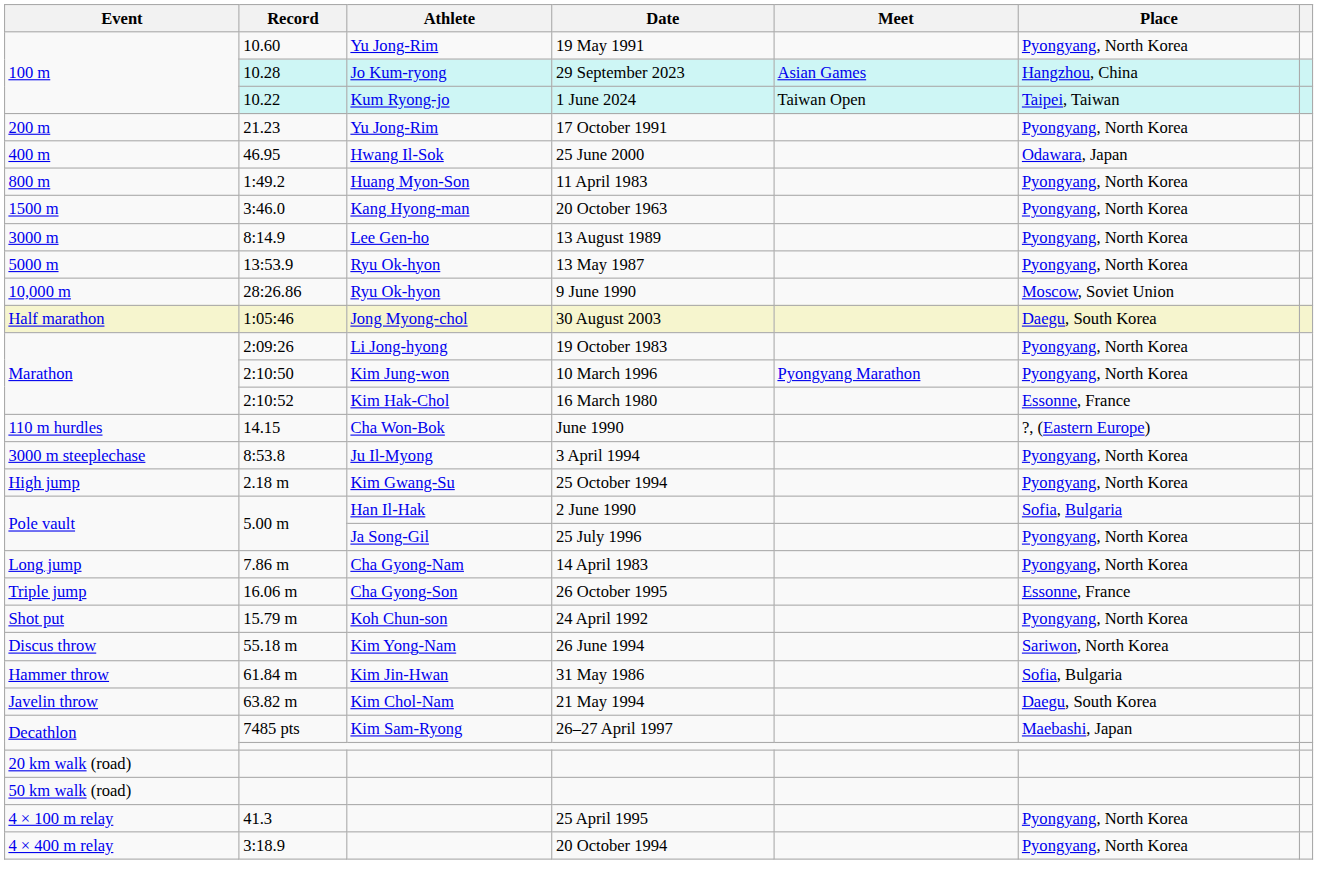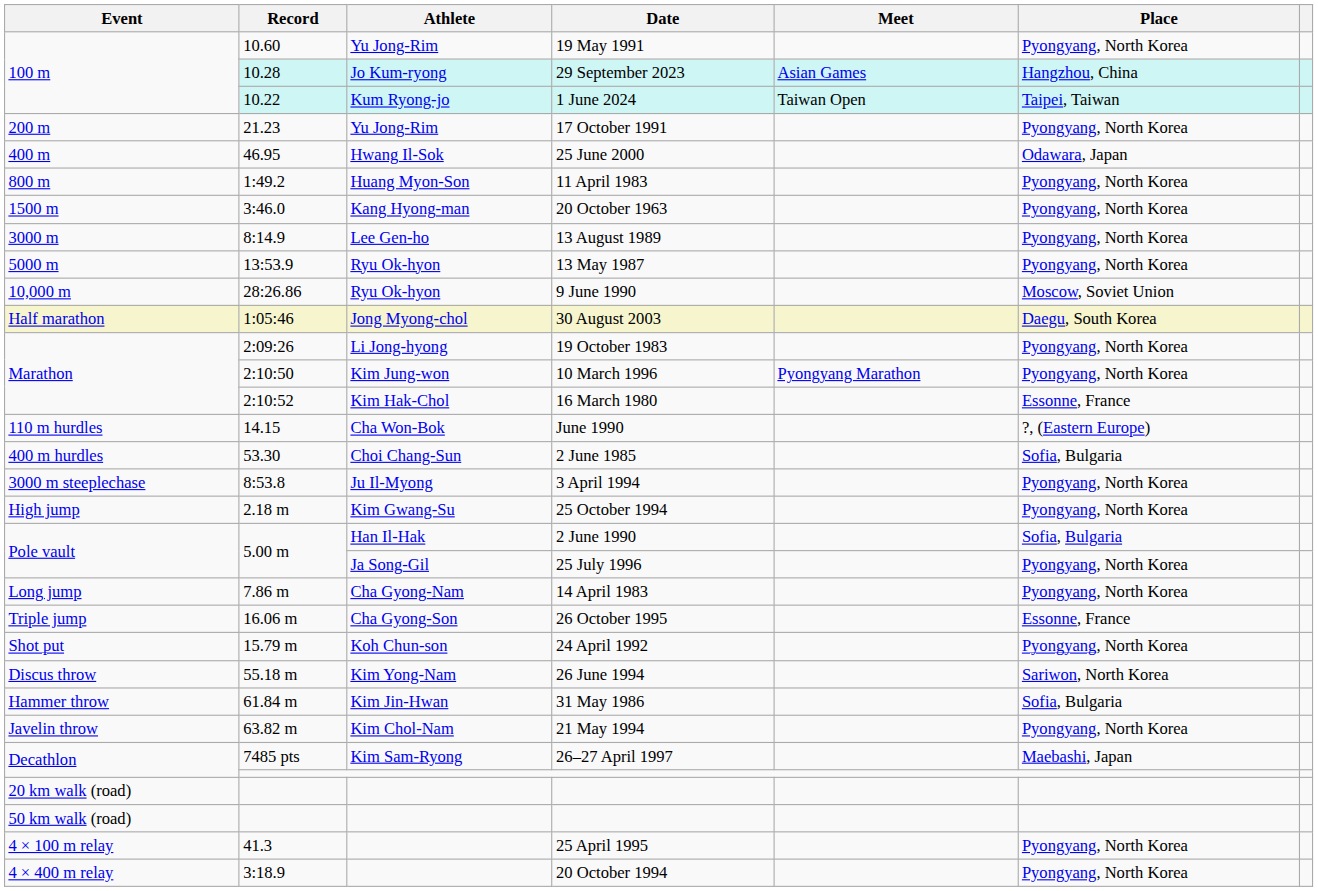 <table class="wikitable" style="font-size:95%; width: 95%;">
 <tr>
 <th>Event</th>
 <th>Record</th>
 <th>Athlete</th>
 <th>Date</th>
 <th>Meet</th>
 <th>Place</th>
 <th></th>
 </tr>
 <tr>
 <td rowspan=3><a href='#'>100 m</a></td>
 <td>10.60 </td>
 <td><a href='#'>Yu Jong-Rim</a></td>
 <td>19 May 1991</td>
 <td></td>
 <td><a href='#'>Pyongyang</a>, North Korea</td>
 <td></td>
 </tr>
 <tr bgcolor="#CEF6F5">
 <td>10.28 </td>
 <td><a href='#'>Jo Kum-ryong</a></td>
 <td>29 September 2023</td>
 <td><a href='#'>Asian Games</a></td>
 <td><a href='#'>Hangzhou</a>, China</td>
 <td></td>
 </tr>
 <tr bgcolor=#CEF6F5>
 <td>10.22 </td>
 <td><a href='#'>Kum Ryong-jo</a></td>
 <td>1 June 2024</td>
 <td>Taiwan Open</td>
 <td><a href='#'>Taipei</a>, Taiwan</td>
 <td></td>
 </tr>
 <tr>
 <td><a href='#'>200 m</a></td>
 <td>21.23</td>
 <td><a href='#'>Yu Jong-Rim</a></td>
 <td>17 October 1991</td>
 <td></td>
 <td><a href='#'>Pyongyang</a>, North Korea</td>
 <td></td>
 </tr>
 <tr>
 <td><a href='#'>400 m</a></td>
 <td>46.95</td>
 <td><a href='#'>Hwang Il-Sok</a></td>
 <td>25 June 2000</td>
 <td></td>
 <td><a href='#'>Odawara</a>, Japan</td>
 <td></td>
 </tr>
 <tr>
 <td><a href='#'>800 m</a></td>
 <td>1:49.2 </td>
 <td><a href='#'>Huang Myon-Son</a></td>
 <td>11 April 1983</td>
 <td></td>
 <td><a href='#'>Pyongyang</a>, North Korea</td>
 <td></td>
 </tr>
 <tr>
 <td><a href='#'>1500 m</a></td>
 <td>3:46.0 </td>
 <td><a href='#'>Kang Hyong-man</a></td>
 <td>20 October 1963</td>
 <td></td>
 <td><a href='#'>Pyongyang</a>, North Korea</td>
 <td></td>
 </tr>
 <tr>
 <td><a href='#'>3000 m</a></td>
 <td>8:14.9</td>
 <td><a href='#'>Lee Gen-ho</a></td>
 <td>13 August 1989</td>
 <td></td>
 <td><a href='#'>Pyongyang</a>, North Korea</td>
 <td></td>
 </tr>
 <tr>
 <td><a href='#'>5000 m</a></td>
 <td>13:53.9</td>
 <td><a href='#'>Ryu Ok-hyon</a></td>
 <td>13 May 1987</td>
 <td></td>
 <td><a href='#'>Pyongyang</a>, North Korea</td>
 <td></td>
 </tr>
 <tr>
 <td><a href='#'>10,000 m</a></td>
 <td>28:26.86</td>
 <td><a href='#'>Ryu Ok-hyon</a></td>
 <td>9 June 1990</td>
 <td></td>
 <td><a href='#'>Moscow</a>, Soviet Union</td>
 <td></td>
 </tr>
 <tr style="background:#f6F5CE;">
 <td><a href='#'>Half marathon</a></td>
 <td>1:05:46</td>
 <td><a href='#'>Jong Myong-chol</a></td>
 <td>30 August 2003</td>
 <td></td>
 <td><a href='#'>Daegu</a>, South Korea</td>
 <td></td>
 </tr>
 <tr>
 <td rowspan=3><a href='#'>Marathon</a></td>
 <td>2:09:26</td>
 <td><a href='#'>Li Jong-hyong</a></td>
 <td>19 October 1983</td>
 <td></td>
 <td><a href='#'>Pyongyang</a>, North Korea</td>
 <td></td>
 </tr>
 <tr>
 <td>2:10:50</td>
 <td><a href='#'>Kim Jung-won</a></td>
 <td>10 March 1996</td>
 <td><a href='#'>Pyongyang Marathon</a></td>
 <td><a href='#'>Pyongyang</a>, North Korea</td>
 <td></td>
 </tr>
 <tr>
 <td>2:10:52</td>
 <td><a href='#'>Kim Hak-Chol</a></td>
 <td>16 March 1980</td>
 <td></td>
 <td><a href='#'>Essonne</a>, France</td>
 <td></td>
 </tr>
 <tr>
 <td><a href='#'>110 m hurdles</a></td>
 <td>14.15</td>
 <td><a href='#'>Cha Won-Bok</a></td>
 <td>June 1990</td>
 <td></td>
 <td>?, (<a href='#'>Eastern Europe</a>)</td>
 <td></td>
 </tr>
 <tr>
+<td><a href='#'>400 m hurdles</a></td>
+<td>53.30</td>
+<td><a href='#'>Choi Chang-Sun</a></td>
+<td>2 June 1985</td>
+<td></td>
+<td><a href='#'>Sofia</a>, Bulgaria</td>
+<td></td>
+</tr>
+<tr>
 <td><a href='#'>3000 m steeplechase</a></td>
 <td>8:53.8</td>
 <td><a href='#'>Ju Il-Myong</a></td>
 <td>3 April 1994</td>
 <td></td>
 <td><a href='#'>Pyongyang</a>, North Korea</td>
 <td></td>
 </tr>
 <tr>
 <td><a href='#'>High jump</a></td>
 <td>2.18 m</td>
 <td><a href='#'>Kim Gwang-Su</a></td>
 <td>25 October 1994</td>
 <td></td>
 <td><a href='#'>Pyongyang</a>, North Korea</td>
 <td></td>
 </tr>
 <tr>
 <td rowspan=2><a href='#'>Pole vault</a></td>
 <td rowspan=2>5.00 m</td>
 <td><a href='#'>Han Il-Hak</a></td>
 <td>2 June 1990</td>
 <td></td>
 <td><a href='#'>Sofia</a>, <a href='#'>Bulgaria</a></td>
 <td></td>
 </tr>
 <tr>
 <td><a href='#'>Ja Song-Gil</a></td>
 <td>25 July 1996</td>
 <td></td>
 <td><a href='#'>Pyongyang</a>, North Korea</td>
 <td></td>
 </tr>
 <tr>
 <td><a href='#'>Long jump</a></td>
 <td>7.86 m</td>
 <td><a href='#'>Cha Gyong-Nam</a></td>
 <td>14 April 1983</td>
 <td></td>
 <td><a href='#'>Pyongyang</a>, North Korea</td>
 <td></td>
 </tr>
 <tr>
 <td><a href='#'>Triple jump</a></td>
 <td>16.06 m</td>
 <td><a href='#'>Cha Gyong-Son</a></td>
 <td>26 October 1995</td>
 <td></td>
 <td><a href='#'>Essonne</a>, France</td>
 <td></td>
 </tr>
 <tr>
 <td><a href='#'>Shot put</a></td>
 <td>15.79 m</td>
 <td><a href='#'>Koh Chun-son</a></td>
 <td>24 April 1992</td>
 <td></td>
 <td><a href='#'>Pyongyang</a>, North Korea</td>
 <td></td>
 </tr>
 <tr>
 <td><a href='#'>Discus throw</a></td>
 <td>55.18 m</td>
 <td><a href='#'>Kim Yong-Nam</a></td>
 <td>26 June 1994</td>
 <td></td>
 <td><a href='#'>Sariwon</a>, North Korea</td>
 <td></td>
 </tr>
 <tr>
 <td><a href='#'>Hammer throw</a></td>
 <td>61.84 m</td>
 <td><a href='#'>Kim Jin-Hwan</a></td>
 <td>31 May 1986</td>
 <td></td>
 <td><a href='#'>Sofia</a>, Bulgaria</td>
 <td></td>
 </tr>
 <tr>
 <td><a href='#'>Javelin throw</a></td>
 <td>63.82 m</td>
 <td><a href='#'>Kim Chol-Nam</a></td>
 <td>21 May 1994</td>
 <td></td>
-<td><a href='#'>Daegu</a>, South Korea</td>
+<td><a href='#'>Pyongyang</a>, North Korea</td>
 <td></td>
 </tr>
 <tr>
 <td rowspan=2><a href='#'>Decathlon</a></td>
 <td>7485 pts</td>
 <td><a href='#'>Kim Sam-Ryong</a></td>
 <td>26–27 April 1997</td>
 <td></td>
 <td><a href='#'>Maebashi</a>, Japan</td>
 <td></td>
 </tr>
 <tr>
 <td colspan=5></td>
 <td></td>
 </tr>
 <tr>
 <td><a href='#'>20 km walk</a> (road)</td>
 <td></td>
 <td></td>
 <td></td>
 <td></td>
 <td></td>
 <td></td>
 </tr>
 <tr>
 <td><a href='#'>50 km walk</a> (road)</td>
 <td></td>
 <td></td>
 <td></td>
 <td></td>
 <td></td>
 <td></td>
 </tr>
 <tr>
 <td><a href='#'>4 × 100 m relay</a></td>
 <td>41.3 </td>
 <td></td>
 <td>25 April 1995</td>
 <td></td>
 <td><a href='#'>Pyongyang</a>, North Korea</td>
 <td></td>
 </tr>
 <tr>
 <td><a href='#'>4 × 400 m relay</a></td>
 <td>3:18.9 </td>
 <td></td>
 <td>20 October 1994</td>
 <td></td>
 <td><a href='#'>Pyongyang</a>, North Korea</td>
 <td></td>
 </tr>
 </table>
